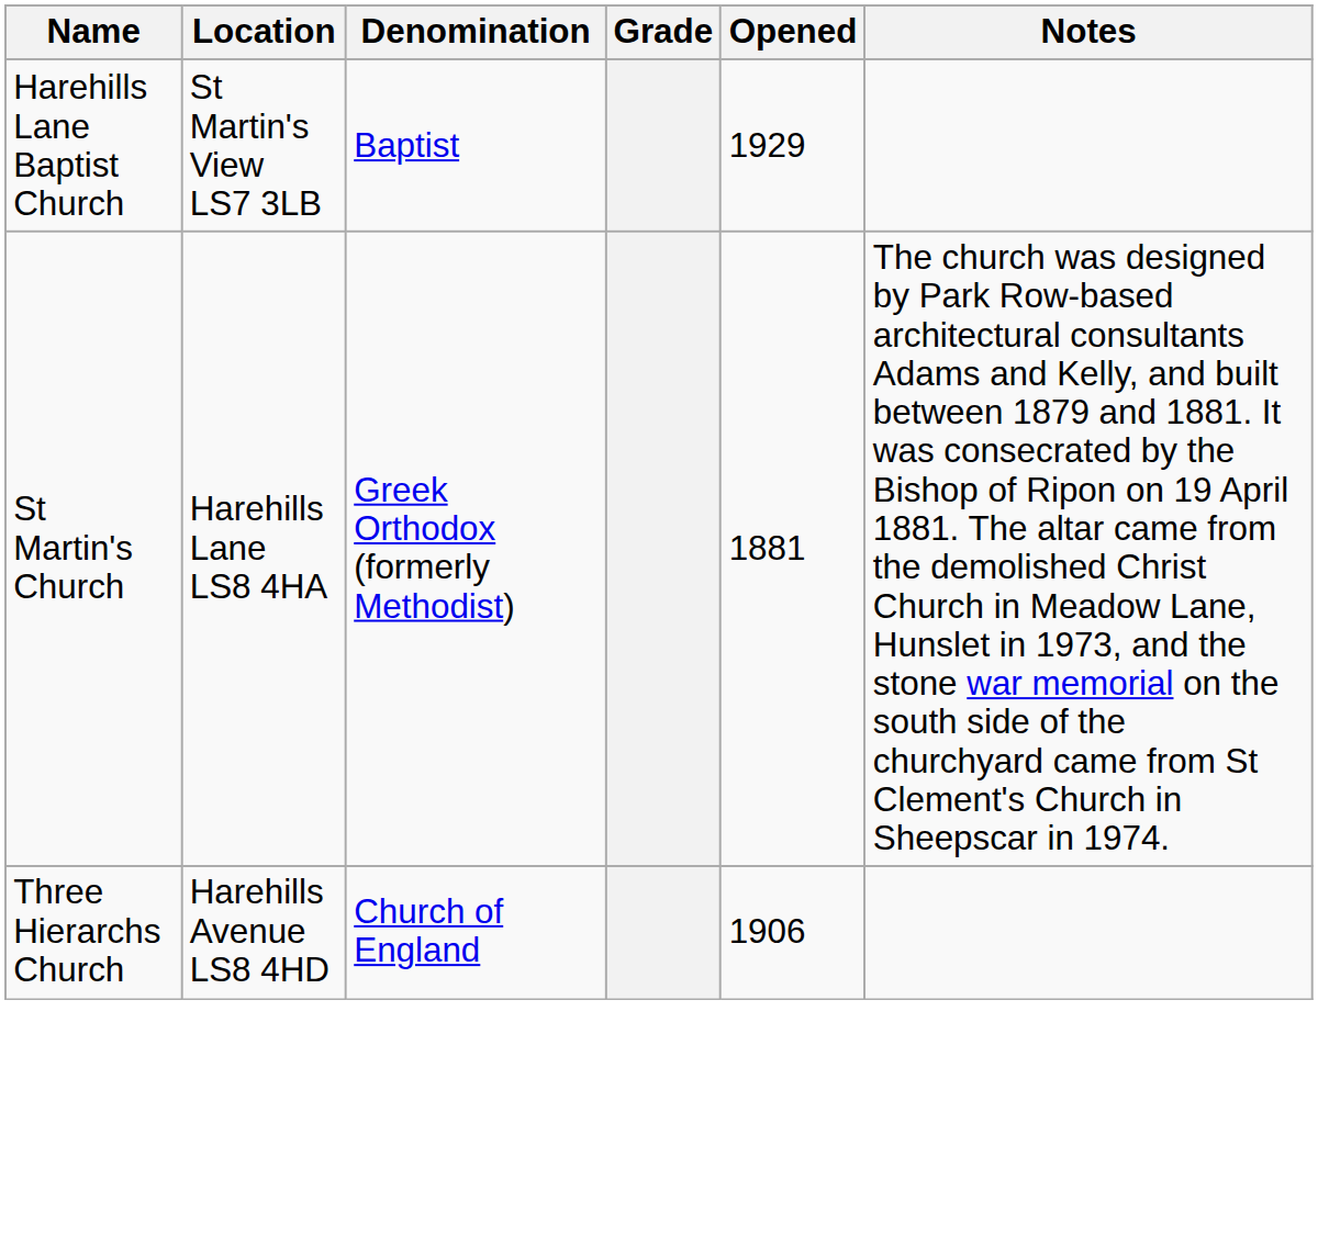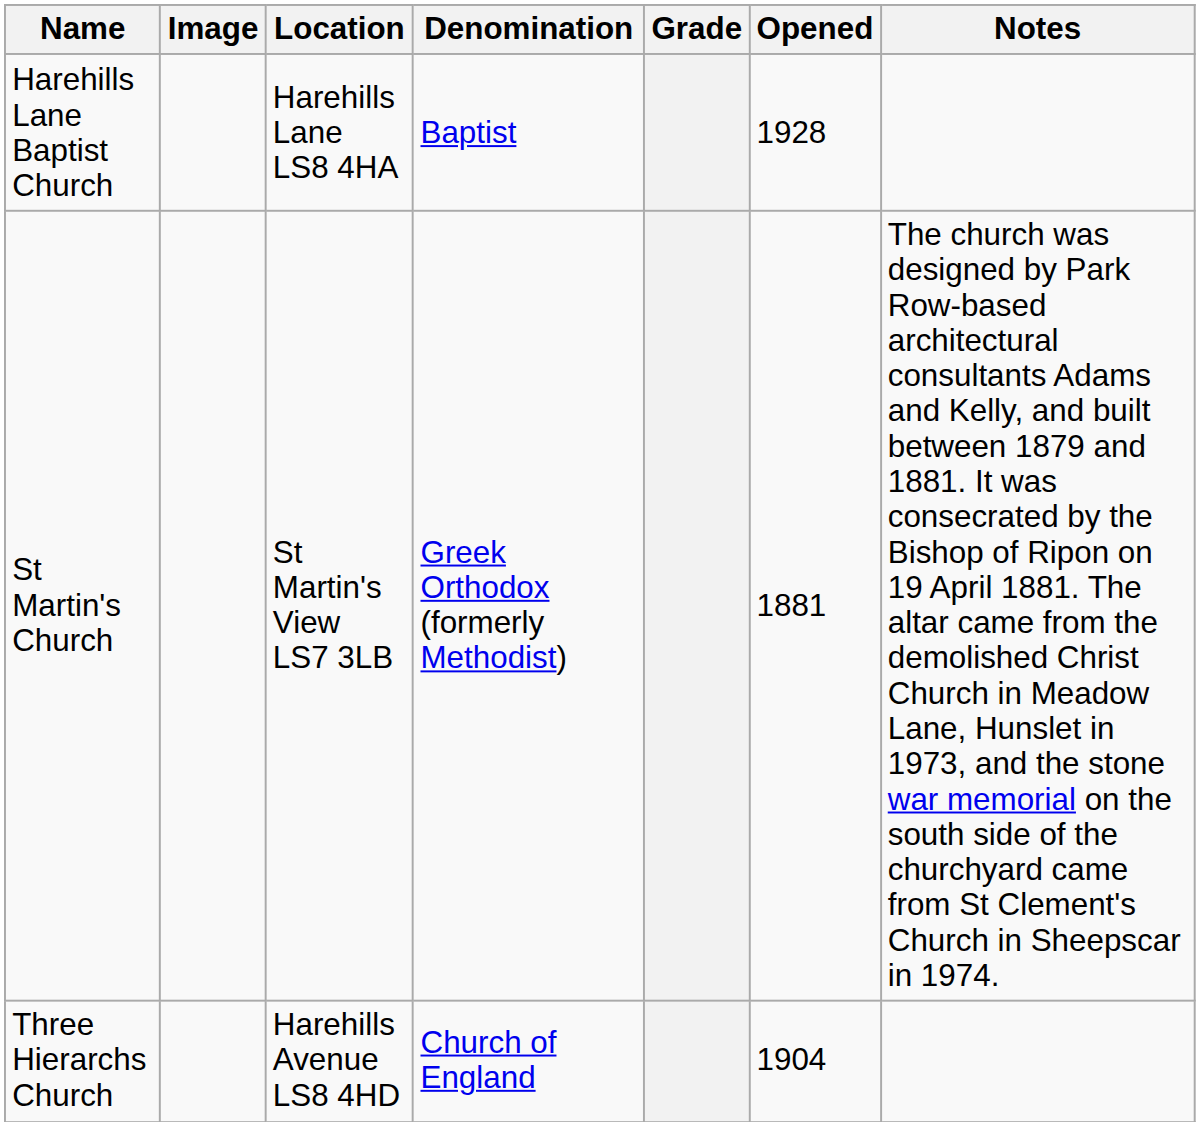 <table class="wikitable sortable">
 <tr>
 <th>Name</th>
+<th class="unsortable">Image</th>
 <th>Location</th>
 <th>Denomination</th>
 <th>Grade</th>
 <th>Opened</th>
 <th class="unsortable">Notes</th>
 </tr>
 <tr>
 <td>Harehills Lane Baptist Church</td>
-<td>St Martin's View<br>LS7 3LB</td>
+<td></td>
+<td>Harehills Lane<br>LS8 4HA</td>
 <td><a href='#'>Baptist</a></td>
 <th></th>
-<td>1929</td>
+<td>1928</td>
 <td></td>
 </tr>
 <tr>
 <td>St Martin's Church</td>
-<td>Harehills Lane<br>LS8 4HA</td>
+<td></td>
+<td>St Martin's View<br>LS7 3LB</td>
 <td><a href='#'>Greek Orthodox</a> (formerly <a href='#'>Methodist</a>)</td>
 <th></th>
 <td>1881</td>
 <td>The church was designed by Park Row-based architectural consultants Adams and Kelly, and built between 1879 and 1881. It was consecrated by the Bishop of Ripon on 19 April 1881. The altar came from the demolished Christ Church in Meadow Lane, Hunslet in 1973, and the stone <a href='#'>war memorial</a> on the south side of the churchyard came from St Clement's Church in Sheepscar in 1974.</td>
 </tr>
 <tr>
 <td>Three Hierarchs Church</td>
+<td></td>
 <td>Harehills Avenue<br>LS8 4HD</td>
 <td><a href='#'>Church of England</a></td>
 <th></th>
-<td>1906</td>
+<td>1904</td>
 <td></td>
 </tr>
 </table>
